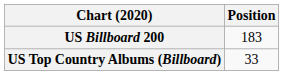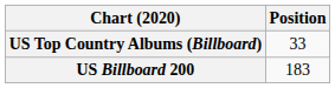 <table class="wikitable sortable plainrowheaders" style="text-align:center">
 <tr>
 <th scope="col">Chart (2020)</th>
 <th scope="col">Position</th>
 </tr>
 <tr>
+<th scope="row">US Top Country Albums (<em>Billboard</em>)</th>
+<td>33</td>
+</tr>
+<tr>
 <th scope="row">US <em>Billboard</em> 200</th>
 <td>183</td>
 </tr>
-<tr>
-<th scope="row">US Top Country Albums (<em>Billboard</em>)</th>
-<td>33</td>
-</tr>
 </table>
